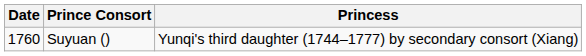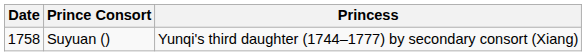 <table class="wikitable">
 <tr>
 <th>Date</th>
 <th>Prince Consort</th>
 <th>Princess</th>
 </tr>
 <tr>
-<td>1760</td>
+<td>1758</td>
 <td>Suyuan ()</td>
 <td>Yunqi's third daughter (1744–1777) by secondary consort (Xiang)</td>
 </tr>
 </table>
